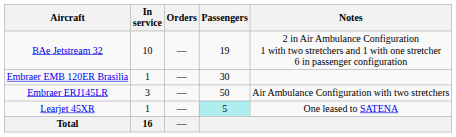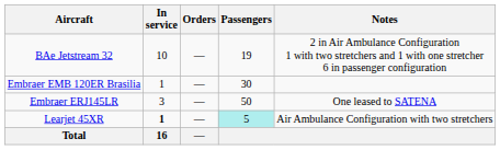 <table class="wikitable" style="margin:0.5em auto; text-align:center">
 <tr>
 <th>Aircraft</th>
 <th>In <br> service</th>
 <th>Orders</th>
 <th>Passengers</th>
 <th>Notes</th>
 </tr>
 <tr>
 <td><a href='#'>BAe Jetstream 32</a></td>
 <td>10</td>
 <td>—</td>
 <td>19</td>
 <td>2 in Air Ambulance Configuration <br> 1 with two stretchers and 1 with one stretcher <br> 6 in passenger configuration</td>
 </tr>
 <tr>
 <td><a href='#'>Embraer EMB 120ER Brasilia</a></td>
 <td>1</td>
 <td>—</td>
 <td>30</td>
 <td></td>
 </tr>
 <tr>
 <td><a href='#'>Embraer ERJ145LR</a></td>
 <td>3</td>
 <td>—</td>
 <td>50</td>
-<td>Air Ambulance Configuration with two stretchers</td>
+<td>One leased to <a href='#'>SATENA</a></td>
 </tr>
 <tr>
 <td><a href='#'>Learjet 45XR</a></td>
-<td>1</td>
+<td><strong>1</strong></td>
 <td>—</td>
 <td style="background: paleturquoise;">5</td>
-<td>One leased to <a href='#'>SATENA</a></td>
+<td>Air Ambulance Configuration with two stretchers</td>
 </tr>
 <tr>
 <th>Total</th>
 <th>16</th>
 <th>—</th>
 <th colspan=2></th>
 </tr>
 </table>
